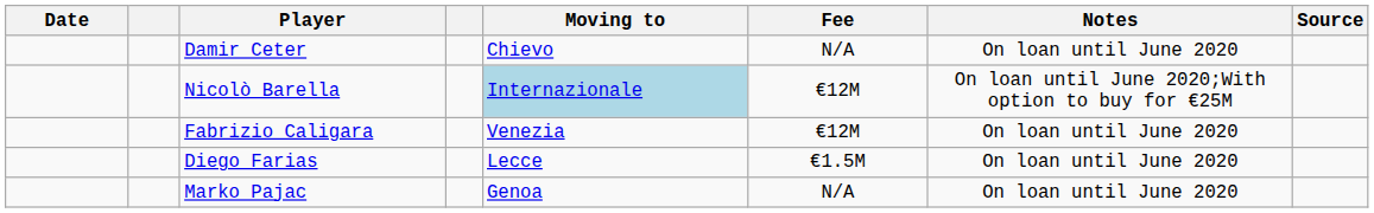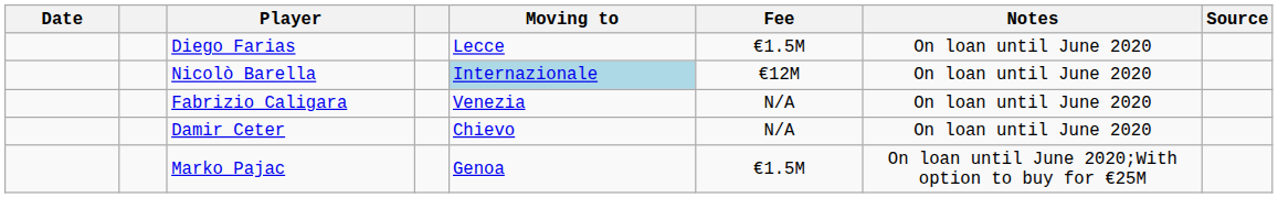 <table class="wikitable sortable">
 <tr>
 <th style="width:80px;">Date</th>
 <th style="width:30px;"></th>
 <th style="width:180px;">Player</th>
 <th style="width:20px;"></th>
 <th style="width:180px;">Moving to</th>
 <th style="width:120px;" class="unsortable">Fee</th>
 <th style="width:250px;" class="unsortable">Notes</th>
 <th style="width:20px;">Source</th>
 </tr>
 <tr>
 <td></td>
 <td align=center></td>
+<td> <a href='#'>Diego Farias</a></td>
+<td align=center></td>
+<td> <a href='#'>Lecce</a></td>
+<td align=center>€1.5M</td>
+<td align=center>On loan until June 2020</td>
+<td><small></small></td>
+</tr>
+<tr>
+<td></td>
+<td align=center></td>
+<td> <a href='#'>Nicolò Barella</a></td>
+<td align=center></td>
+<td style="background: lightblue;"> <a href='#'>Internazionale</a></td>
+<td align=center>€12M</td>
+<td align=center>On loan until June 2020</td>
+<td><small> </small></td>
+</tr>
+<tr>
+<td></td>
+<td align=center></td>
+<td> <a href='#'>Fabrizio Caligara</a></td>
+<td align=center></td>
+<td> <a href='#'>Venezia</a></td>
+<td align=center>N/A</td>
+<td align=center>On loan until June 2020</td>
+<td><small></small></td>
+</tr>
+<tr>
+<td></td>
+<td align=center></td>
 <td> <a href='#'>Damir Ceter</a></td>
 <td align=center></td>
 <td> <a href='#'>Chievo</a></td>
 <td align=center>N/A</td>
 <td align=center>On loan until June 2020</td>
 <td><small></small></td>
 </tr>
 <tr>
 <td></td>
 <td align=center></td>
-<td> <a href='#'>Nicolò Barella</a></td>
-<td align=center></td>
-<td style="background: lightblue;"> <a href='#'>Internazionale</a></td>
-<td align=center>€12M</td>
-<td align=center>On loan until June 2020;With option to buy for €25M</td>
-<td><small> </small></td>
-</tr>
-<tr>
-<td></td>
-<td align=center></td>
-<td> <a href='#'>Fabrizio Caligara</a></td>
-<td align=center></td>
-<td> <a href='#'>Venezia</a></td>
-<td align=center>€12M</td>
-<td align=center>On loan until June 2020</td>
-<td><small></small></td>
-</tr>
-<tr>
-<td></td>
-<td align=center></td>
-<td> <a href='#'>Diego Farias</a></td>
-<td align=center></td>
-<td> <a href='#'>Lecce</a></td>
-<td align=center>€1.5M</td>
-<td align=center>On loan until June 2020</td>
-<td><small></small></td>
-</tr>
-<tr>
-<td></td>
-<td align=center></td>
 <td> <a href='#'>Marko Pajac</a></td>
 <td align=center></td>
 <td> <a href='#'>Genoa</a></td>
-<td align=center>N/A</td>
-<td align=center>On loan until June 2020</td>
+<td align=center>€1.5M</td>
+<td align=center>On loan until June 2020;With option to buy for €25M</td>
 <td><small></small></td>
 </tr>
 </table>
